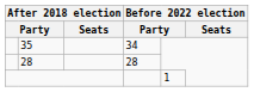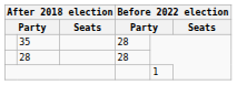 <table class="wikitable">
 <tr>
 <th colspan="3">After 2018 election</th>
 <th colspan="3">Before 2022 election</th>
 </tr>
 <tr>
 <th colspan="2">Party</th>
 <th>Seats</th>
 <th colspan="2">Party</th>
 <th>Seats</th>
 </tr>
 <tr>
 <td></td>
 <td>35</td>
 <td></td>
-<td>34</td>
+<td>28</td>
 </tr>
 <tr>
 <td></td>
 <td>28</td>
 <td></td>
 <td>28</td>
 </tr>
 <tr>
 <td colspan = 3></td>
 <td></td>
 <td>1</td>
 </tr>
 </table>
